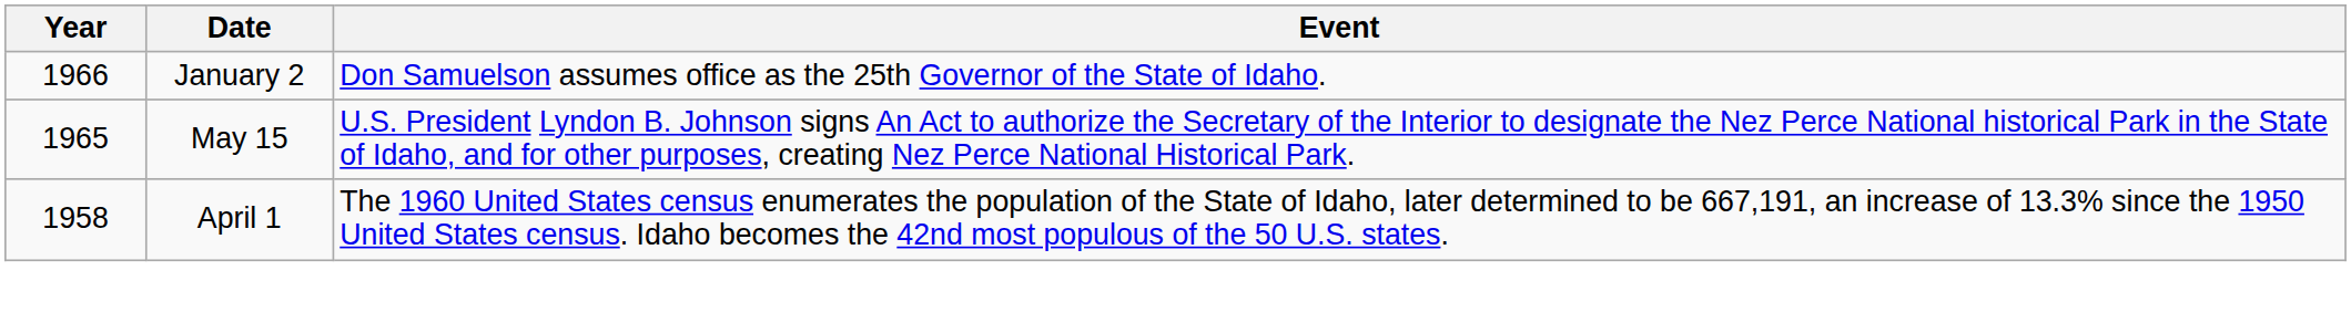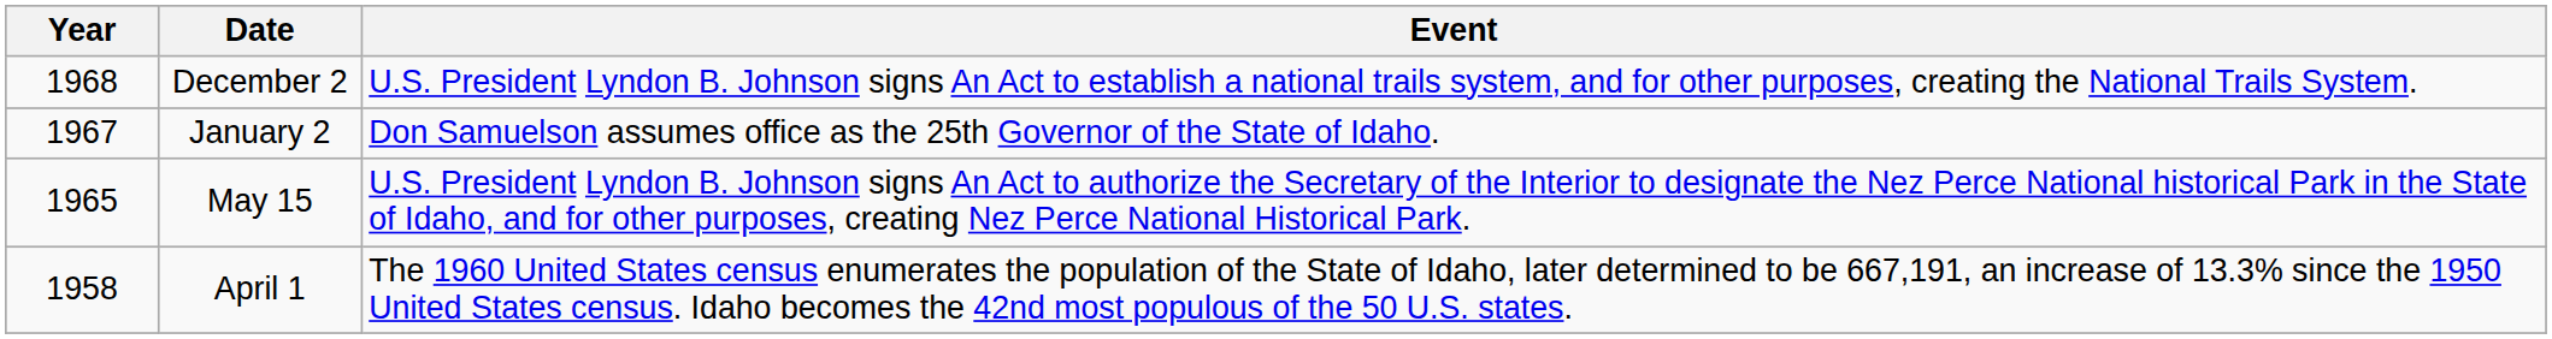 <table class="wikitable" style="width:100%;">
 <tr>
 <th style="width:6%">Year</th>
 <th style="width:8%">Date</th>
 <th style="width:86%">Event</th>
 </tr>
 <tr>
-<td align=center rowspan=1>1966</td>
+<td align=center rowspan=1>1968</td>
+<td align=center>December 2</td>
+<td><a href='#'>U.S. President</a> <a href='#'>Lyndon B. Johnson</a> signs <a href='#'>An Act to establish a national trails system, and for other purposes</a>, creating the <a href='#'>National Trails System</a>.</td>
+</tr>
+<tr>
+<td align=center rowspan=1>1967</td>
 <td align=center>January 2</td>
 <td><a href='#'>Don Samuelson</a> assumes office as the 25th <a href='#'>Governor of the State of Idaho</a>.</td>
 </tr>
 <tr>
 <td align=center rowspan=1>1965</td>
 <td align=center>May 15</td>
 <td><a href='#'>U.S. President</a> <a href='#'>Lyndon B. Johnson</a> signs <a href='#'>An Act to authorize the Secretary of the Interior to designate the Nez Perce National historical Park in the State of Idaho, and for other purposes</a>, creating <a href='#'>Nez Perce National Historical Park</a>.</td>
 </tr>
 <tr>
 <td align=center rowspan=1>1958</td>
 <td align=center>April 1</td>
 <td>The <a href='#'>1960 United States census</a> enumerates the population of the State of Idaho, later determined to be 667,191, an increase of 13.3% since the <a href='#'>1950 United States census</a>. Idaho becomes the <a href='#'>42nd most populous of the 50 U.S. states</a>.</td>
 </tr>
 </table>
